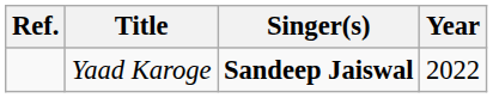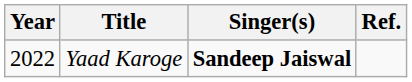 <table class="wikitable sortable">
 <tr>
-<th class="unsortable">Ref.</th>
+<th>Year</th>
 <th>Title</th>
 <th>Singer(s)</th>
-<th>Year</th>
+<th class="unsortable">Ref.</th>
 </tr>
 <tr>
-<td></td>
+<td>2022</td>
 <td><em>Yaad Karoge</em></td>
 <td><strong>Sandeep Jaiswal</strong></td>
-<td>2022</td>
+<td></td>
 </tr>
 </table>
